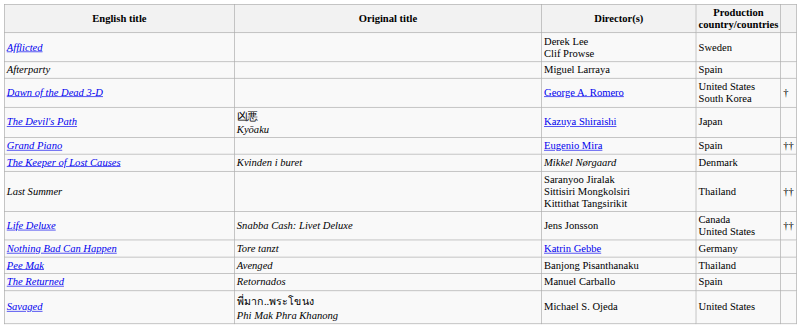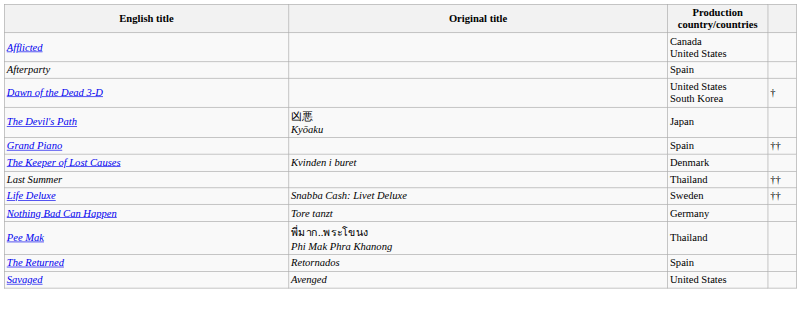 <table class="sortable wikitable" width="95%" cellpadding="5">
 <tr>
 <th width="30%">English title</th>
 <th width="40%">Original title</th>
-<th width="20%">Director(s)</th>
 <th width="10%">Production country/countries</th>
 <th width="3%"></th>
 </tr>
 <tr>
 <td><em><a href='#'>Afflicted</a></em></td>
 <td></td>
-<td>Derek Lee<br>Clif Prowse</td>
-<td>Sweden</td>
+<td>Canada<br>United States</td>
 <td></td>
 </tr>
 <tr>
 <td><em>Afterparty</em></td>
 <td></td>
-<td>Miguel Larraya</td>
 <td>Spain</td>
 <td></td>
 </tr>
 <tr>
 <td><em><a href='#'>Dawn of the Dead 3-D</a></em></td>
 <td></td>
-<td><a href='#'>George A. Romero</a></td>
 <td>United States<br>South Korea</td>
 <td>†</td>
 </tr>
 <tr>
 <td><em><a href='#'>The Devil's Path</a></em></td>
 <td>凶悪<br><em>Kyōaku</em></td>
-<td><a href='#'>Kazuya Shiraishi</a></td>
 <td>Japan</td>
 <td></td>
 </tr>
 <tr>
 <td><em><a href='#'>Grand Piano</a></em></td>
 <td></td>
-<td><a href='#'>Eugenio Mira</a></td>
 <td>Spain</td>
 <td>††</td>
 </tr>
 <tr>
 <td><em><a href='#'>The Keeper of Lost Causes</a></em></td>
 <td><em>Kvinden i buret</em></td>
-<td><em>Mikkel Nørgaard</em></td>
 <td>Denmark</td>
 <td></td>
 </tr>
 <tr>
 <td><em>Last Summer</em></td>
 <td></td>
-<td>Saranyoo Jiralak<br>Sittisiri Mongkolsiri<br>Kittithat Tangsirikit</td>
 <td>Thailand</td>
 <td>††</td>
 </tr>
 <tr>
 <td><em><a href='#'>Life Deluxe</a></em></td>
 <td><em>Snabba Cash: Livet Deluxe</em></td>
-<td>Jens Jonsson</td>
-<td>Canada<br>United States</td>
+<td>Sweden</td>
 <td>††</td>
 </tr>
 <tr>
 <td><em><a href='#'>Nothing Bad Can Happen</a></em></td>
 <td><em>Tore tanzt</em></td>
-<td><a href='#'>Katrin Gebbe</a></td>
 <td>Germany</td>
 <td></td>
 </tr>
 <tr>
 <td><em><a href='#'>Pee Mak</a></em></td>
-<td><em>Avenged</em></td>
-<td>Banjong Pisanthanaku</td>
+<td>พี่มาก..พระโขนง<br><em>Phi Mak Phra Khanong</em></td>
 <td>Thailand</td>
 <td></td>
 </tr>
 <tr>
 <td><em><a href='#'>The Returned</a></em></td>
 <td><em>Retornados</em></td>
-<td>Manuel Carballo</td>
 <td>Spain</td>
 <td></td>
 </tr>
 <tr>
 <td><em><a href='#'>Savaged</a></em></td>
-<td>พี่มาก..พระโขนง<br><em>Phi Mak Phra Khanong</em></td>
-<td>Michael S. Ojeda</td>
+<td><em>Avenged</em></td>
 <td>United States</td>
 <td></td>
 </tr>
 </table>
